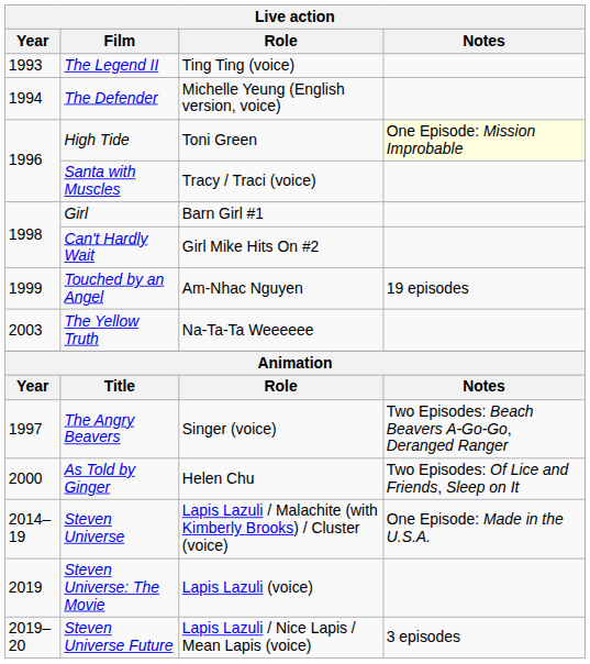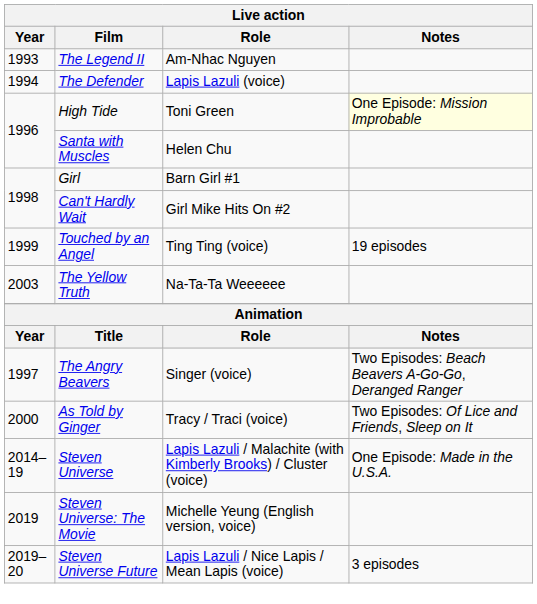 <table class="wikitable">
 <tr style="background:lightsteelblue;">
 <th colspan=6>Live action</th>
 </tr>
 <tr style="background:#ccc;">
 <th>Year</th>
 <th>Film</th>
 <th>Role</th>
 <th>Notes</th>
 </tr>
 <tr>
 <td>1993</td>
 <td><em><a href='#'>The Legend II</a></em></td>
-<td>Ting Ting (voice)</td>
+<td>Am-Nhac Nguyen</td>
 <td></td>
 </tr>
 <tr>
 <td>1994</td>
 <td><em><a href='#'>The Defender</a></em></td>
-<td>Michelle Yeung (English version, voice)</td>
+<td><a href='#'>Lapis Lazuli</a> (voice)</td>
 <td></td>
 </tr>
 <tr>
 <td rowspan=2>1996</td>
 <td><em>High Tide</em></td>
 <td>Toni Green</td>
 <td style="background: lightyellow;">One Episode: <em>Mission Improbable</em></td>
 </tr>
 <tr>
 <td><em><a href='#'>Santa with Muscles</a></em></td>
-<td>Tracy / Traci (voice)</td>
+<td>Helen Chu</td>
 <td></td>
 </tr>
 <tr>
 <td rowspan=2>1998</td>
 <td><em>Girl</em></td>
 <td>Barn Girl #1</td>
 <td></td>
 </tr>
 <tr>
 <td><em><a href='#'>Can't Hardly Wait</a></em></td>
 <td>Girl Mike Hits On #2</td>
 <td></td>
 </tr>
 <tr>
 <td>1999</td>
 <td><em><a href='#'>Touched by an Angel</a></em></td>
-<td>Am-Nhac Nguyen</td>
+<td>Ting Ting (voice)</td>
 <td>19 episodes</td>
 </tr>
 <tr>
 <td>2003</td>
 <td><em><a href='#'>The Yellow Truth</a></em></td>
 <td>Na-Ta-Ta Weeeeee</td>
 <td></td>
 </tr>
 <tr>
 </tr>
 <tr style="background:lightsteelblue;">
 <th colspan=5>Animation</th>
 </tr>
 <tr style="background:#ccc;">
 <th>Year</th>
 <th>Title</th>
 <th>Role</th>
 <th>Notes</th>
 </tr>
 <tr>
 <td>1997</td>
 <td><em><a href='#'>The Angry Beavers</a></em></td>
 <td>Singer (voice)</td>
 <td>Two Episodes: <em>Beach Beavers A-Go-Go</em>, <em>Deranged Ranger</em></td>
 </tr>
 <tr>
 <td>2000</td>
 <td><em><a href='#'>As Told by Ginger</a></em></td>
-<td>Helen Chu</td>
+<td>Tracy / Traci (voice)</td>
 <td>Two Episodes: <em>Of Lice and Friends</em>, <em>Sleep on It</em></td>
 </tr>
 <tr>
 <td>2014–19</td>
 <td><em><a href='#'>Steven Universe</a></em></td>
 <td><a href='#'>Lapis Lazuli</a> / Malachite (with <a href='#'>Kimberly Brooks</a>) / Cluster (voice)</td>
 <td>One Episode: <em>Made in the U.S.A.</em></td>
 </tr>
 <tr>
 <td>2019</td>
 <td><em><a href='#'>Steven Universe: The Movie</a></em></td>
-<td><a href='#'>Lapis Lazuli</a> (voice)</td>
+<td>Michelle Yeung (English version, voice)</td>
 </tr>
 <tr>
 <td>2019–20</td>
 <td><em><a href='#'>Steven Universe Future</a></em></td>
 <td><a href='#'>Lapis Lazuli</a> / Nice Lapis / Mean Lapis (voice)</td>
 <td>3 episodes</td>
 </tr>
 </table>
